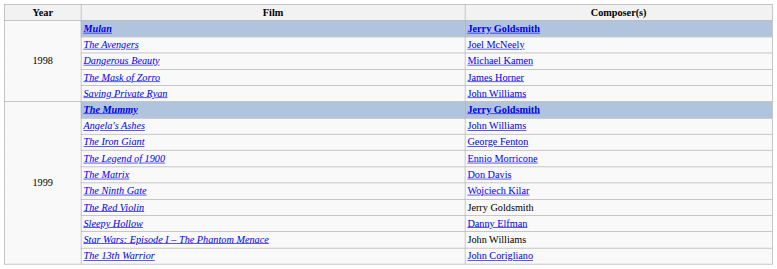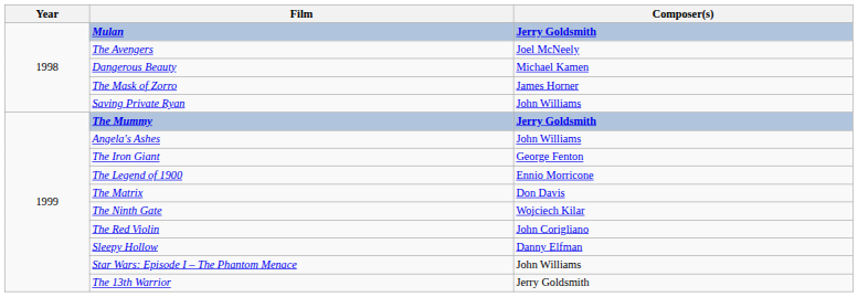 <table class="wikitable" width="95%" cellpadding="5">
 <tr>
 <th width="10%">Year</th>
 <th width="50%">Film</th>
 <th width="40%">Composer(s)</th>
 </tr>
 <tr>
 <td rowspan="5" style="text-align:center;">1998<br></td>
 <td style="background:#B0C4DE;"><strong><em><a href='#'>Mulan</a></em></strong></td>
 <td style="background:#B0C4DE;"><strong><a href='#'>Jerry Goldsmith</a></strong></td>
 </tr>
 <tr>
 <td><em><a href='#'>The Avengers</a></em></td>
 <td><a href='#'>Joel McNeely</a></td>
 </tr>
 <tr>
 <td><em><a href='#'>Dangerous Beauty</a></em></td>
 <td><a href='#'>Michael Kamen</a></td>
 </tr>
 <tr>
 <td><em><a href='#'>The Mask of Zorro</a></em></td>
 <td><a href='#'>James Horner</a></td>
 </tr>
 <tr>
 <td><em><a href='#'>Saving Private Ryan</a></em></td>
 <td><a href='#'>John Williams</a></td>
 </tr>
 <tr>
 <td rowspan="10" style="text-align:center;">1999<br></td>
 <td style="background:#B0C4DE;"><strong><em><a href='#'>The Mummy</a></em></strong></td>
 <td style="background:#B0C4DE;"><strong><a href='#'>Jerry Goldsmith</a></strong></td>
 </tr>
 <tr>
 <td><em><a href='#'>Angela's Ashes</a></em></td>
 <td><a href='#'>John Williams</a></td>
 </tr>
 <tr>
 <td><em><a href='#'>The Iron Giant</a></em></td>
 <td><a href='#'>George Fenton</a></td>
 </tr>
 <tr>
 <td><em><a href='#'>The Legend of 1900</a></em></td>
 <td><a href='#'>Ennio Morricone</a></td>
 </tr>
 <tr>
 <td><em><a href='#'>The Matrix</a></em></td>
 <td><a href='#'>Don Davis</a></td>
 </tr>
 <tr>
 <td><em><a href='#'>The Ninth Gate</a></em></td>
 <td><a href='#'>Wojciech Kilar</a></td>
 </tr>
 <tr>
 <td><em><a href='#'>The Red Violin</a></em></td>
-<td>Jerry Goldsmith</td>
+<td><a href='#'>John Corigliano</a></td>
 </tr>
 <tr>
 <td><em><a href='#'>Sleepy Hollow</a></em></td>
 <td><a href='#'>Danny Elfman</a></td>
 </tr>
 <tr>
 <td><em><a href='#'>Star Wars: Episode I – The Phantom Menace</a></em></td>
 <td>John Williams</td>
 </tr>
 <tr>
 <td><em><a href='#'>The 13th Warrior</a></em></td>
-<td><a href='#'>John Corigliano</a></td>
+<td>Jerry Goldsmith</td>
 </tr>
 </table>
